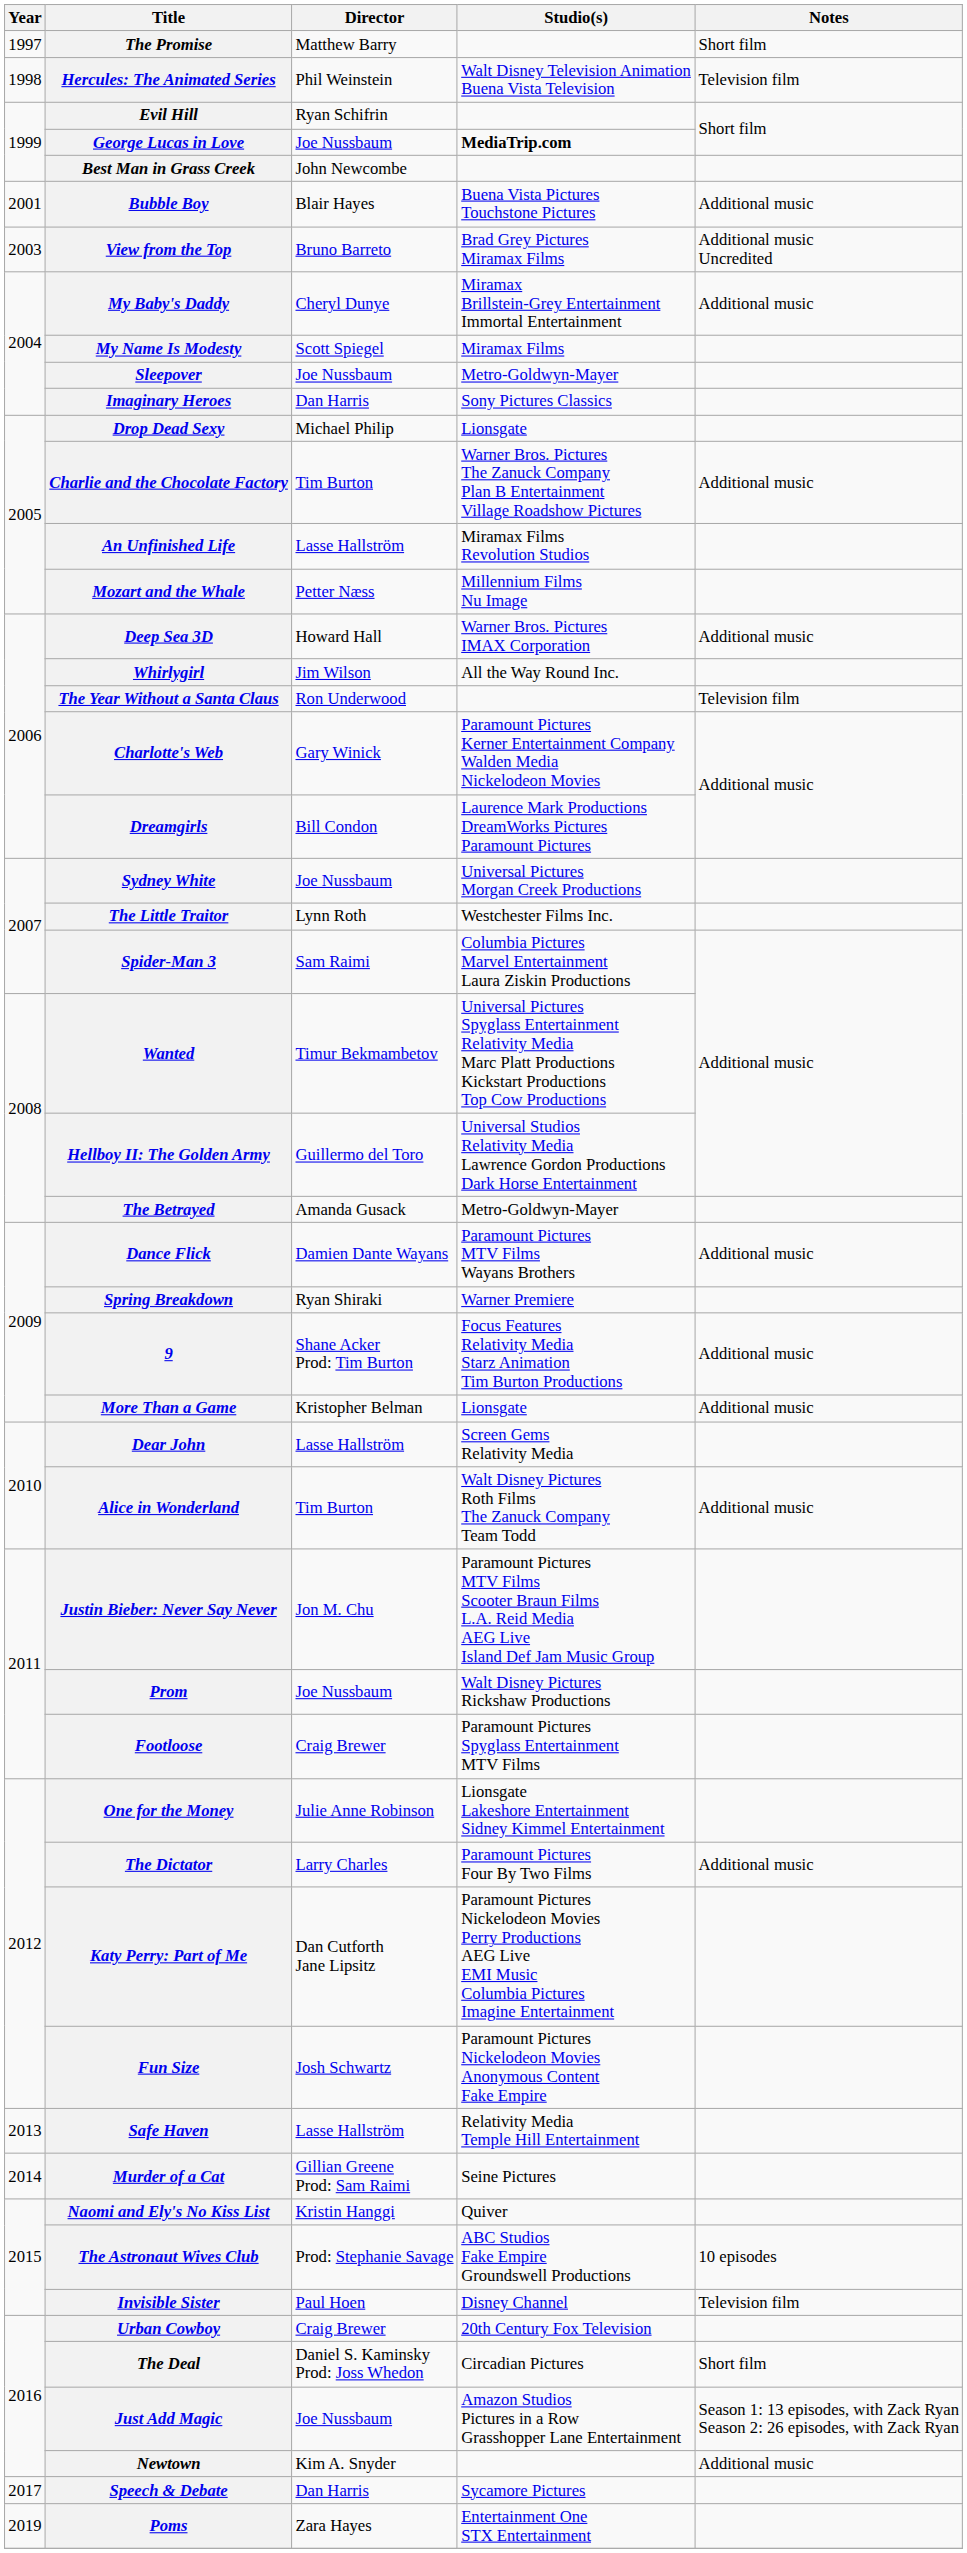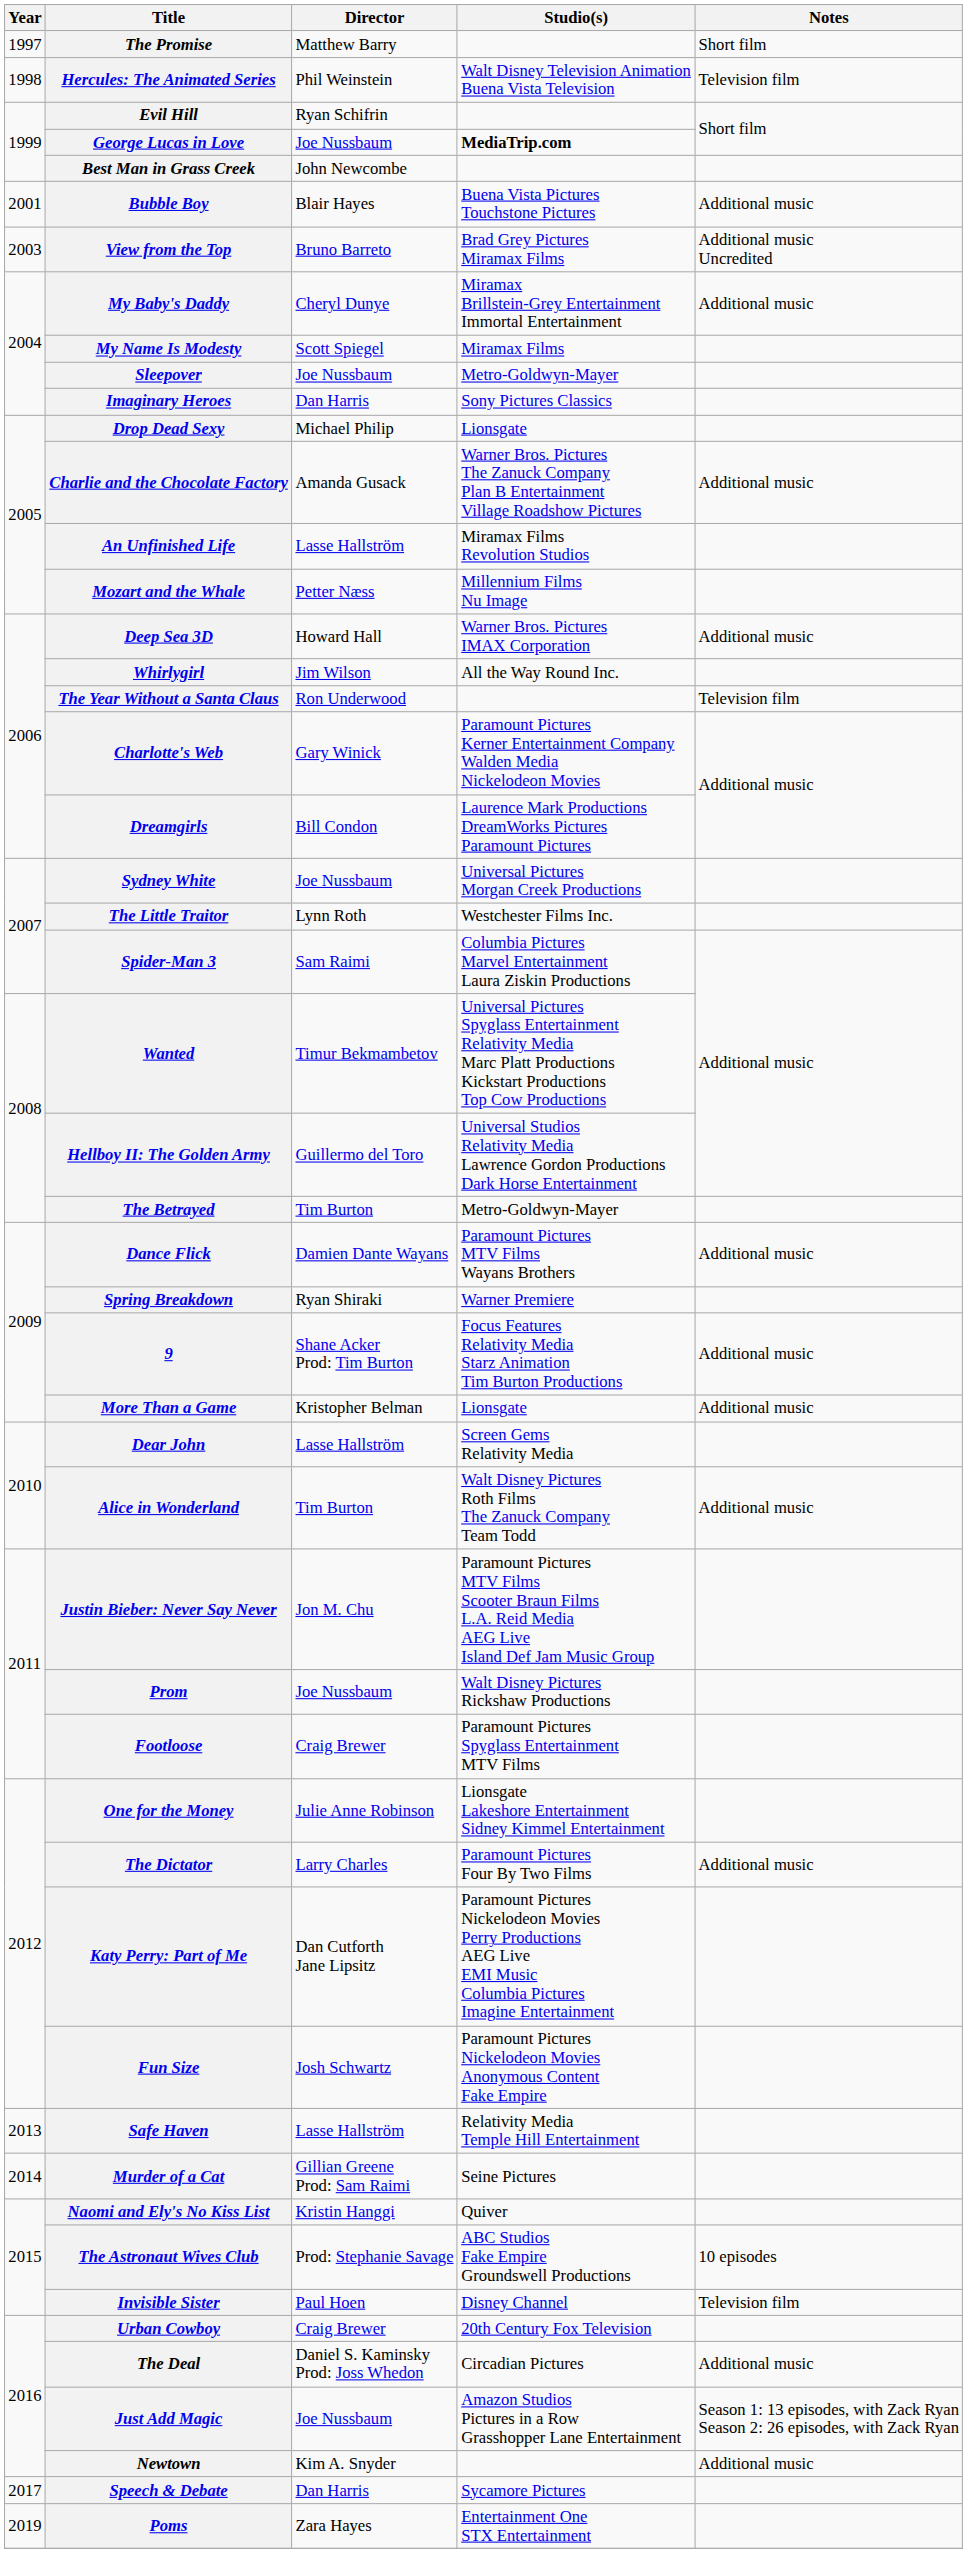 <table class="wikitable">
 <tr>
 <th>Year</th>
 <th>Title</th>
 <th>Director</th>
 <th>Studio(s)</th>
 <th>Notes</th>
 </tr>
 <tr>
 <td>1997</td>
 <th><em>The Promise</em></th>
 <td>Matthew Barry</td>
 <td></td>
 <td>Short film</td>
 </tr>
 <tr>
 <td>1998</td>
 <th><em><a href='#'>Hercules: The Animated Series</a></em></th>
 <td>Phil Weinstein</td>
 <td><a href='#'>Walt Disney Television Animation</a><br><a href='#'>Buena Vista Television</a></td>
 <td>Television film</td>
 </tr>
 <tr>
 <td rowspan=3>1999</td>
 <th><em> Evil Hill</em></th>
 <td>Ryan Schifrin</td>
 <td></td>
 <td rowspan=2>Short film</td>
 </tr>
 <tr>
 <th><em><a href='#'>George Lucas in Love</a></em></th>
 <td><a href='#'>Joe Nussbaum</a></td>
 <td><strong>MediaTrip.com</strong></td>
 </tr>
 <tr>
 <th><em>Best Man in Grass Creek</em></th>
 <td>John Newcombe</td>
 <td></td>
 <td></td>
 </tr>
 <tr>
 <td>2001</td>
 <th><em><a href='#'>Bubble Boy</a></em></th>
 <td>Blair Hayes</td>
 <td><a href='#'>Buena Vista Pictures</a><br><a href='#'>Touchstone Pictures</a></td>
 <td>Additional music</td>
 </tr>
 <tr>
 <td>2003</td>
 <th><em><a href='#'>View from the Top</a></em></th>
 <td><a href='#'>Bruno Barreto</a></td>
 <td><a href='#'>Brad Grey Pictures</a><br><a href='#'>Miramax Films</a></td>
 <td>Additional music<br>Uncredited</td>
 </tr>
 <tr>
 <td rowspan=4>2004</td>
 <th><em><a href='#'>My Baby's Daddy</a></em></th>
 <td><a href='#'>Cheryl Dunye</a></td>
 <td><a href='#'>Miramax</a><br><a href='#'>Brillstein-Grey Entertainment</a><br>Immortal Entertainment</td>
 <td>Additional music</td>
 </tr>
 <tr>
 <th><em><a href='#'>My Name Is Modesty</a></em></th>
 <td><a href='#'>Scott Spiegel</a></td>
 <td><a href='#'>Miramax Films</a></td>
 <td></td>
 </tr>
 <tr>
 <th><em><a href='#'>Sleepover</a></em></th>
 <td><a href='#'>Joe Nussbaum</a></td>
 <td><a href='#'>Metro-Goldwyn-Mayer</a></td>
 <td></td>
 </tr>
 <tr>
 <th><em><a href='#'>Imaginary Heroes</a></em></th>
 <td><a href='#'>Dan Harris</a></td>
 <td><a href='#'>Sony Pictures Classics</a></td>
 <td></td>
 </tr>
 <tr>
 <td rowspan=4>2005</td>
 <th><em><a href='#'>Drop Dead Sexy</a></em></th>
 <td>Michael Philip</td>
 <td><a href='#'>Lionsgate</a></td>
 <td></td>
 </tr>
 <tr>
 <th><em><a href='#'>Charlie and the Chocolate Factory</a></em></th>
-<td><a href='#'>Tim Burton</a></td>
+<td>Amanda Gusack</td>
 <td><a href='#'>Warner Bros. Pictures</a><br><a href='#'>The Zanuck Company</a><br><a href='#'>Plan B Entertainment</a><br><a href='#'>Village Roadshow Pictures</a></td>
 <td>Additional music</td>
 </tr>
 <tr>
 <th><em><a href='#'>An Unfinished Life</a></em></th>
 <td><a href='#'>Lasse Hallström</a></td>
 <td>Miramax Films<br><a href='#'>Revolution Studios</a></td>
 <td></td>
 </tr>
 <tr>
 <th><em><a href='#'>Mozart and the Whale</a></em></th>
 <td><a href='#'>Petter Næss</a></td>
 <td><a href='#'>Millennium Films</a><br><a href='#'>Nu Image</a></td>
 <td></td>
 </tr>
 <tr>
 <td rowspan=5>2006</td>
 <th><em><a href='#'>Deep Sea 3D</a></em></th>
 <td>Howard Hall</td>
 <td><a href='#'>Warner Bros. Pictures</a><br><a href='#'>IMAX Corporation</a></td>
 <td>Additional music</td>
 </tr>
 <tr>
 <th><em><a href='#'>Whirlygirl</a></em></th>
 <td><a href='#'>Jim Wilson</a></td>
 <td>All the Way Round Inc.</td>
 <td></td>
 </tr>
 <tr>
 <th><em><a href='#'>The Year Without a Santa Claus</a></em></th>
 <td><a href='#'>Ron Underwood</a></td>
 <td></td>
 <td>Television film</td>
 </tr>
 <tr>
 <th><em><a href='#'>Charlotte's Web</a></em></th>
 <td><a href='#'>Gary Winick</a></td>
 <td><a href='#'>Paramount Pictures</a><br><a href='#'>Kerner Entertainment Company</a><br><a href='#'>Walden Media</a><br><a href='#'>Nickelodeon Movies</a></td>
 <td rowspan=2>Additional music</td>
 </tr>
 <tr>
 <th><em><a href='#'>Dreamgirls</a></em></th>
 <td><a href='#'>Bill Condon</a></td>
 <td><a href='#'>Laurence Mark Productions</a><br><a href='#'>DreamWorks Pictures</a><br><a href='#'>Paramount Pictures</a></td>
 </tr>
 <tr>
 <td rowspan=3>2007</td>
 <th><em><a href='#'>Sydney White</a></em></th>
 <td><a href='#'>Joe Nussbaum</a></td>
 <td><a href='#'>Universal Pictures</a><br><a href='#'>Morgan Creek Productions</a></td>
 <td></td>
 </tr>
 <tr>
 <th><em><a href='#'>The Little Traitor</a></em></th>
 <td>Lynn Roth</td>
 <td>Westchester Films Inc.</td>
 <td></td>
 </tr>
 <tr>
 <th><em><a href='#'>Spider-Man 3</a></em></th>
 <td><a href='#'>Sam Raimi</a></td>
 <td><a href='#'>Columbia Pictures</a><br><a href='#'>Marvel Entertainment</a><br>Laura Ziskin Productions</td>
 <td rowspan=3>Additional music</td>
 </tr>
 <tr>
 <td rowspan=3>2008</td>
 <th><em><a href='#'>Wanted</a></em></th>
 <td><a href='#'>Timur Bekmambetov</a></td>
 <td><a href='#'>Universal Pictures</a><br><a href='#'>Spyglass Entertainment</a><br><a href='#'>Relativity Media</a><br>Marc Platt Productions<br>Kickstart Productions<br><a href='#'>Top Cow Productions</a></td>
 </tr>
 <tr>
 <th><em><a href='#'>Hellboy II: The Golden Army</a></em></th>
 <td><a href='#'>Guillermo del Toro</a></td>
 <td><a href='#'>Universal Studios</a><br><a href='#'>Relativity Media</a><br>Lawrence Gordon Productions<br><a href='#'>Dark Horse Entertainment</a></td>
 </tr>
 <tr>
 <th><em><a href='#'>The Betrayed</a></em></th>
-<td>Amanda Gusack</td>
+<td><a href='#'>Tim Burton</a></td>
 <td>Metro-Goldwyn-Mayer</td>
 <td></td>
 </tr>
 <tr>
 <td rowspan=4>2009</td>
 <th><em><a href='#'>Dance Flick</a></em></th>
 <td><a href='#'>Damien Dante Wayans</a></td>
 <td><a href='#'>Paramount Pictures</a><br><a href='#'>MTV Films</a><br>Wayans Brothers<br></td>
 <td>Additional music</td>
 </tr>
 <tr>
 <th><em><a href='#'>Spring Breakdown</a></em></th>
 <td>Ryan Shiraki</td>
 <td><a href='#'>Warner Premiere</a></td>
 <td></td>
 </tr>
 <tr>
 <th><em><a href='#'>9</a></em></th>
 <td><a href='#'>Shane Acker</a><br>Prod: <a href='#'>Tim Burton</a></td>
 <td><a href='#'>Focus Features</a><br><a href='#'>Relativity Media</a><br><a href='#'>Starz Animation</a><br><a href='#'>Tim Burton Productions</a></td>
 <td>Additional music</td>
 </tr>
 <tr>
 <th><em><a href='#'>More Than a Game</a></em></th>
 <td>Kristopher Belman</td>
 <td><a href='#'>Lionsgate</a></td>
 <td>Additional music</td>
 </tr>
 <tr>
 <td rowspan=2>2010</td>
 <th><em><a href='#'>Dear John</a></em></th>
 <td><a href='#'>Lasse Hallström</a></td>
 <td><a href='#'>Screen Gems</a><br>Relativity Media</td>
 <td></td>
 </tr>
 <tr>
 <th><em><a href='#'>Alice in Wonderland</a></em></th>
 <td><a href='#'>Tim Burton</a></td>
 <td><a href='#'>Walt Disney Pictures</a><br>Roth Films<br><a href='#'>The Zanuck Company</a><br>Team Todd</td>
 <td>Additional music</td>
 </tr>
 <tr>
 <td rowspan=3>2011</td>
 <th><em><a href='#'>Justin Bieber: Never Say Never</a></em></th>
 <td><a href='#'>Jon M. Chu</a></td>
 <td>Paramount Pictures<br><a href='#'>MTV Films</a><br><a href='#'>Scooter Braun Films</a><br><a href='#'>L.A. Reid Media</a><br><a href='#'>AEG Live</a><br><a href='#'>Island Def Jam Music Group</a></td>
 <td></td>
 </tr>
 <tr>
 <th><em><a href='#'>Prom</a></em></th>
 <td><a href='#'>Joe Nussbaum</a></td>
 <td><a href='#'>Walt Disney Pictures</a><br>Rickshaw Productions</td>
 <td></td>
 </tr>
 <tr>
 <th><em><a href='#'>Footloose</a></em></th>
 <td><a href='#'>Craig Brewer</a></td>
 <td>Paramount Pictures<br><a href='#'>Spyglass Entertainment</a><br>MTV Films</td>
 <td></td>
 </tr>
 <tr>
 <td rowspan=4>2012</td>
 <th><em><a href='#'>One for the Money</a></em></th>
 <td><a href='#'>Julie Anne Robinson</a></td>
 <td>Lionsgate<br><a href='#'>Lakeshore Entertainment</a><br><a href='#'>Sidney Kimmel Entertainment</a></td>
 <td></td>
 </tr>
 <tr>
 <th><em><a href='#'>The Dictator</a></em></th>
 <td><a href='#'>Larry Charles</a></td>
 <td><a href='#'>Paramount Pictures</a><br>Four By Two Films</td>
 <td>Additional music</td>
 </tr>
 <tr>
 <th><em><a href='#'>Katy Perry: Part of Me</a></em></th>
 <td>Dan Cutforth<br>Jane Lipsitz</td>
 <td>Paramount Pictures<br>Nickelodeon Movies<br><a href='#'>Perry Productions</a><br>AEG Live<br><a href='#'>EMI Music</a><br><a href='#'>Columbia Pictures</a><br><a href='#'>Imagine Entertainment</a></td>
 <td></td>
 </tr>
 <tr>
 <th><em><a href='#'>Fun Size</a></em></th>
 <td><a href='#'>Josh Schwartz</a></td>
 <td>Paramount Pictures<br><a href='#'>Nickelodeon Movies</a><br><a href='#'>Anonymous Content</a><br><a href='#'>Fake Empire</a></td>
 <td></td>
 </tr>
 <tr>
 <td>2013</td>
 <th><em><a href='#'>Safe Haven</a></em></th>
 <td><a href='#'>Lasse Hallström</a></td>
 <td>Relativity Media<br><a href='#'>Temple Hill Entertainment</a></td>
 <td></td>
 </tr>
 <tr>
 <td>2014</td>
 <th><em><a href='#'>Murder of a Cat</a></em></th>
 <td><a href='#'>Gillian Greene</a><br>Prod: <a href='#'>Sam Raimi</a></td>
 <td>Seine Pictures</td>
 <td></td>
 </tr>
 <tr>
 <td rowspan=3>2015</td>
 <th><em><a href='#'>Naomi and Ely's No Kiss List</a></em></th>
 <td><a href='#'>Kristin Hanggi</a></td>
 <td>Quiver</td>
 <td></td>
 </tr>
 <tr>
 <th><em><a href='#'>The Astronaut Wives Club</a></em></th>
 <td>Prod: <a href='#'>Stephanie Savage</a></td>
 <td><a href='#'>ABC Studios</a><br><a href='#'>Fake Empire</a><br>Groundswell Productions</td>
 <td>10 episodes</td>
 </tr>
 <tr>
 <th><em><a href='#'>Invisible Sister</a></em></th>
 <td><a href='#'>Paul Hoen</a></td>
 <td><a href='#'>Disney Channel</a></td>
 <td>Television film</td>
 </tr>
 <tr>
 <td rowspan=4>2016</td>
 <th><em><a href='#'>Urban Cowboy</a></em></th>
 <td><a href='#'>Craig Brewer</a></td>
 <td><a href='#'>20th Century Fox Television</a></td>
 <td></td>
 </tr>
 <tr>
 <th><em>The Deal</em></th>
 <td>Daniel S. Kaminsky<br>Prod: <a href='#'>Joss Whedon</a></td>
 <td>Circadian Pictures</td>
-<td>Short film</td>
+<td>Additional music</td>
 </tr>
 <tr>
 <th><em><a href='#'>Just Add Magic</a></em></th>
 <td><a href='#'>Joe Nussbaum</a></td>
 <td><a href='#'>Amazon Studios</a><br>Pictures in a Row<br>Grasshopper Lane Entertainment</td>
 <td>Season 1: 13 episodes, with Zack Ryan<br>Season 2: 26 episodes, with Zack Ryan</td>
 </tr>
 <tr>
 <th><em>Newtown</em></th>
 <td>Kim A. Snyder</td>
 <td></td>
 <td>Additional music</td>
 </tr>
 <tr>
 <td>2017</td>
 <th><em><a href='#'>Speech & Debate</a></em></th>
 <td><a href='#'>Dan Harris</a></td>
 <td><a href='#'>Sycamore Pictures</a></td>
 <td></td>
 </tr>
 <tr>
 <td>2019</td>
 <th><em><a href='#'>Poms</a></em></th>
 <td>Zara Hayes</td>
 <td><a href='#'>Entertainment One</a><br><a href='#'>STX Entertainment</a></td>
 <td></td>
 </tr>
 <tr>
 </tr>
 </table>
